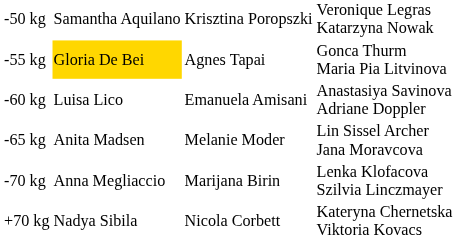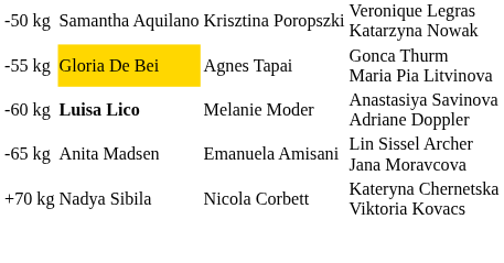 <table>
 <tr>
 <td>-50 kg</td>
 <td>Samantha Aquilano </td>
 <td>Krisztina Poropszki </td>
 <td>Veronique Legras <br>Katarzyna Nowak </td>
 </tr>
 <tr>
 <td>-55 kg</td>
 <td style="background: gold;">Gloria De Bei </td>
 <td>Agnes Tapai </td>
 <td>Gonca Thurm <br>Maria Pia Litvinova </td>
 </tr>
 <tr>
 <td>-60 kg</td>
-<td>Luisa Lico </td>
-<td>Emanuela Amisani </td>
+<td><strong>Luisa Lico </strong></td>
+<td>Melanie Moder </td>
 <td>Anastasiya Savinova <br>Adriane Doppler </td>
 </tr>
 <tr>
 <td>-65 kg</td>
 <td>Anita Madsen </td>
-<td>Melanie Moder </td>
+<td>Emanuela Amisani </td>
 <td>Lin Sissel Archer <br>Jana Moravcova </td>
-</tr>
-<tr>
-<td>-70 kg</td>
-<td>Anna Megliaccio </td>
-<td>Marijana Birin </td>
-<td>Lenka Klofacova <br>Szilvia Linczmayer </td>
 </tr>
 <tr>
 <td>+70 kg</td>
 <td>Nadya Sibila </td>
 <td>Nicola Corbett </td>
 <td>Kateryna Chernetska <br>Viktoria Kovacs </td>
 </tr>
 <tr>
 </tr>
 </table>
